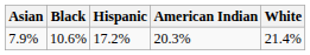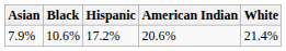 <table class="wikitable">
 <tr>
 <th><strong>Asian</strong></th>
 <th><strong>Black</strong></th>
 <th><strong>Hispanic</strong></th>
 <th><strong>American Indian</strong></th>
 <th><strong>White</strong></th>
 </tr>
 <tr>
 <td>7.9%</td>
 <td>10.6%</td>
 <td>17.2%</td>
-<td>20.3%</td>
+<td>20.6%</td>
 <td>21.4%</td>
 </tr>
 </table>
